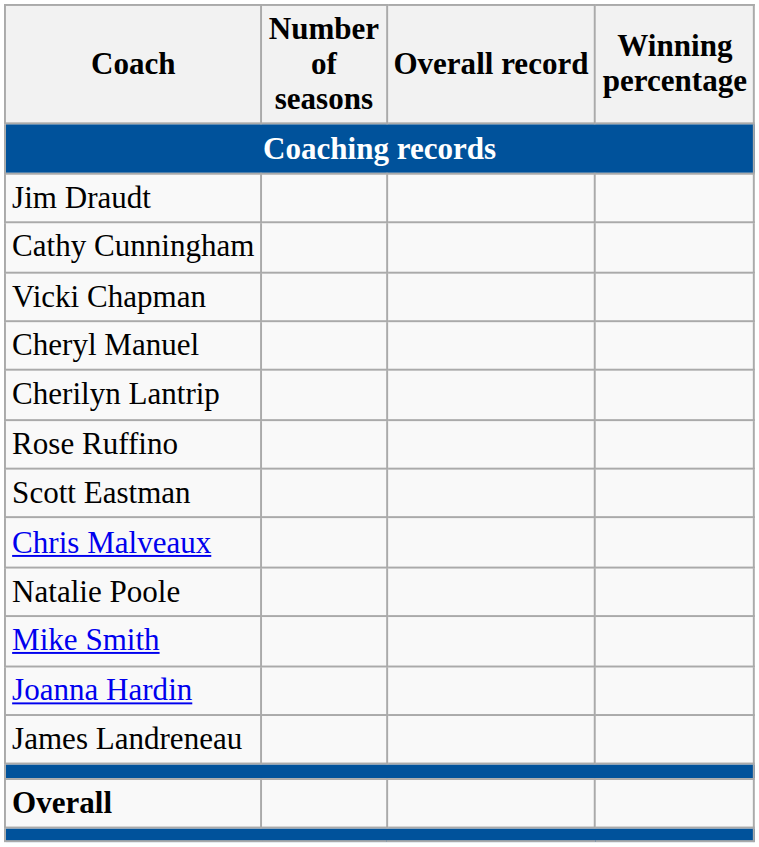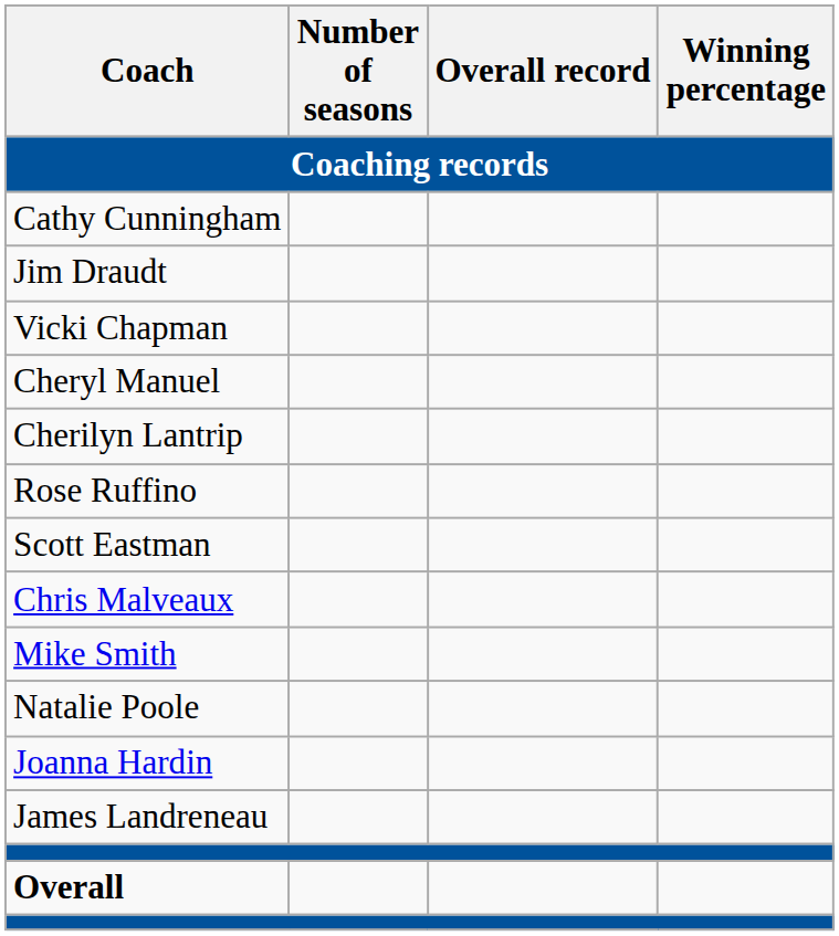 <table class="wikitable">
 <tr>
 <th>Coach</th>
 <th>Number<br>of<br> seasons</th>
 <th>Overall record</th>
 <th>Winning<br>percentage</th>
 </tr>
 <tr>
 <th colspan=4 style="background:#00529B; color: white;">Coaching records</th>
 </tr>
 <tr>
-<td>Jim Draudt</td>
+<td>Cathy Cunningham</td>
 <td></td>
 <td></td>
 <td></td>
 </tr>
 <tr>
-<td>Cathy Cunningham</td>
+<td>Jim Draudt</td>
 <td></td>
 <td></td>
 <td></td>
 </tr>
 <tr>
 <td>Vicki Chapman</td>
 <td></td>
 <td></td>
 <td></td>
 </tr>
 <tr>
 <td>Cheryl Manuel</td>
 <td></td>
 <td></td>
 <td></td>
 </tr>
 <tr>
 <td>Cherilyn Lantrip</td>
 <td></td>
 <td></td>
 <td></td>
 </tr>
 <tr>
 <td>Rose Ruffino</td>
 <td></td>
 <td></td>
 <td></td>
 </tr>
 <tr>
 <td>Scott Eastman</td>
 <td></td>
 <td></td>
 <td></td>
 </tr>
 <tr>
 <td><a href='#'>Chris Malveaux</a></td>
 <td></td>
 <td></td>
 <td></td>
 </tr>
 <tr>
-<td>Natalie Poole</td>
+<td><a href='#'>Mike Smith</a></td>
 <td></td>
 <td></td>
 <td></td>
 </tr>
 <tr>
-<td><a href='#'>Mike Smith</a></td>
+<td>Natalie Poole</td>
 <td></td>
 <td></td>
 <td></td>
 </tr>
 <tr>
 <td><a href='#'>Joanna Hardin</a></td>
 <td></td>
 <td></td>
 <td></td>
 </tr>
 <tr>
 <td>James Landreneau</td>
 <td></td>
 <td></td>
 <td></td>
 </tr>
 <tr>
 <th colspan=4 style="background:#00529B; color: white;"></th>
 </tr>
 <tr>
 <td><strong>Overall</strong></td>
 <td></td>
 <td></td>
 <td></td>
 </tr>
 <tr>
 <th colspan=4 style="background:#00529B; color: white;"></th>
 </tr>
 </table>
